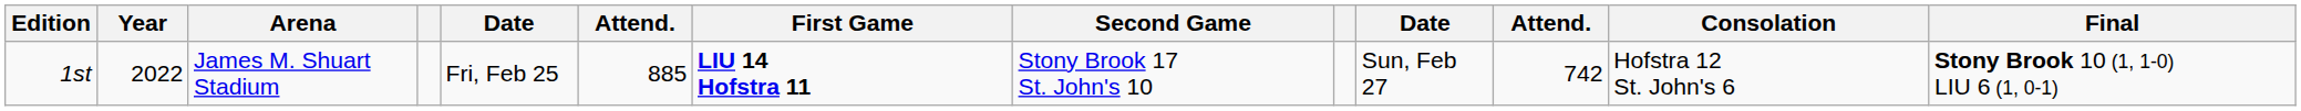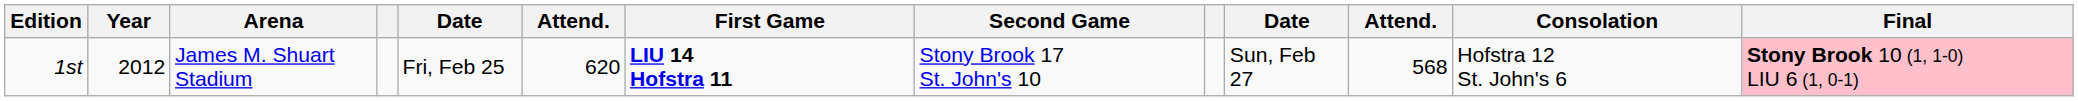 <table class="wikitable">
 <tr>
 <th style="width: 4%;">Edition</th>
 <th style="width: 4%;">Year</th>
 <th style="width: 10%;">Arena</th>
 <th style="width: 1%;"></th>
 <th style="width: 6%;">Date</th>
 <th style="width: 5%;">Attend.</th>
 <th style="width: 14%;">First Game</th>
 <th style="width: 14%;">Second Game</th>
 <th style="width: 1%;"></th>
 <th style="width: 6%">Date</th>
 <th style="width: 5%;">Attend.</th>
 <th style="width: 14%;">Consolation</th>
 <th style="width: 16%;">Final</th>
 </tr>
 <tr>
 <td style="text-align: right;"><em>1st</em></td>
-<td style="text-align: right;">2022</td>
+<td style="text-align: right;">2012</td>
 <td><a href='#'>James M. Shuart Stadium</a></td>
 <td></td>
 <td>Fri, Feb 25</td>
-<td style="text-align: right;">885</td>
+<td style="text-align: right;">620</td>
 <td><strong><a href='#'>LIU</a> 14<br><a href='#'>Hofstra</a> 11</strong></td>
 <td><a href='#'>Stony Brook</a> 17<br><a href='#'>St. John's</a> 10</td>
 <td></td>
 <td>Sun, Feb 27</td>
-<td style="text-align: right;">742</td>
+<td style="text-align: right;">568</td>
 <td>Hofstra 12<br>St. John's 6</td>
-<td><strong>Stony Brook</strong> 10<small> (1, 1-0)</small><br>LIU 6<small> (1, 0-1)</small></td>
+<td style="background: pink;"><strong>Stony Brook</strong> 10<small> (1, 1-0)</small><br>LIU 6<small> (1, 0-1)</small></td>
 </tr>
 </table>
